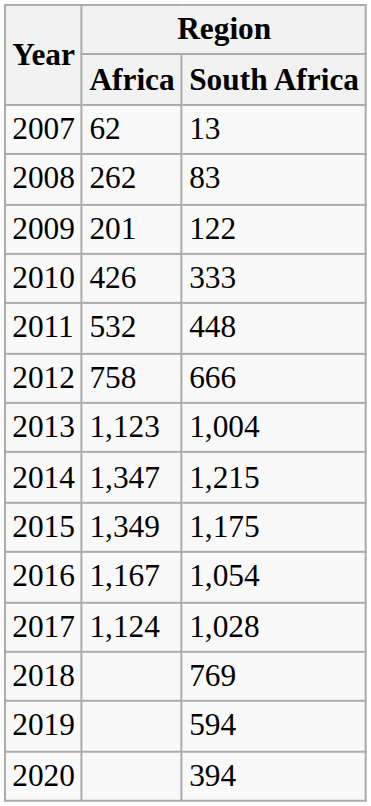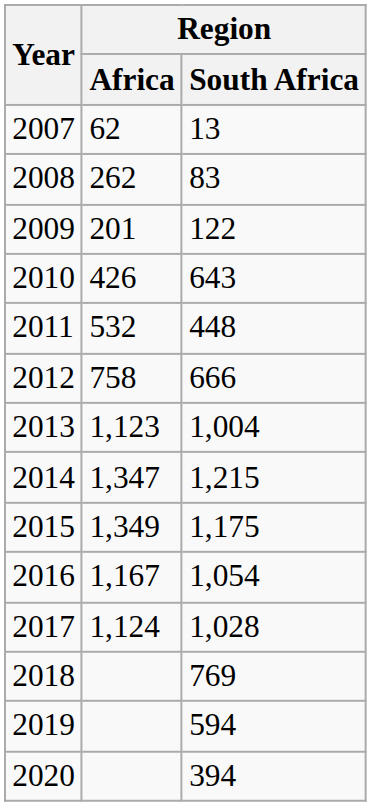 <table class="wikitable">
 <tr>
 <th rowspan="2">Year</th>
 <th colspan="2">Region</th>
 </tr>
 <tr>
 <th>Africa</th>
 <th>South Africa</th>
 </tr>
 <tr>
 <td>2007</td>
 <td>62</td>
 <td>13</td>
 </tr>
 <tr>
 <td>2008</td>
 <td>262</td>
 <td>83</td>
 </tr>
 <tr>
 <td>2009</td>
 <td>201</td>
 <td>122</td>
 </tr>
 <tr>
 <td>2010</td>
 <td>426</td>
-<td>333</td>
+<td>643</td>
 </tr>
 <tr>
 <td>2011</td>
 <td>532</td>
 <td>448</td>
 </tr>
 <tr>
 <td>2012</td>
 <td>758</td>
 <td>666</td>
 </tr>
 <tr>
 <td>2013</td>
 <td>1,123</td>
 <td>1,004</td>
 </tr>
 <tr>
 <td>2014</td>
 <td>1,347</td>
 <td>1,215</td>
 </tr>
 <tr>
 <td>2015</td>
 <td>1,349</td>
 <td>1,175</td>
 </tr>
 <tr>
 <td>2016</td>
 <td>1,167</td>
 <td>1,054</td>
 </tr>
 <tr>
 <td>2017</td>
 <td>1,124</td>
 <td>1,028</td>
 </tr>
 <tr>
 <td>2018</td>
 <td></td>
 <td>769</td>
 </tr>
 <tr>
 <td>2019</td>
 <td></td>
 <td>594</td>
 </tr>
 <tr>
 <td>2020</td>
 <td></td>
 <td>394</td>
 </tr>
 </table>
